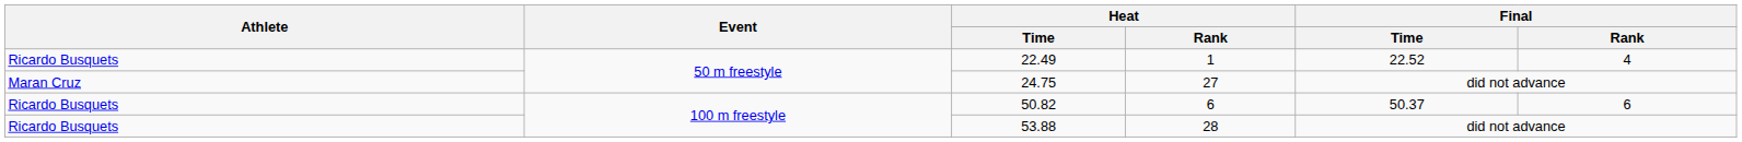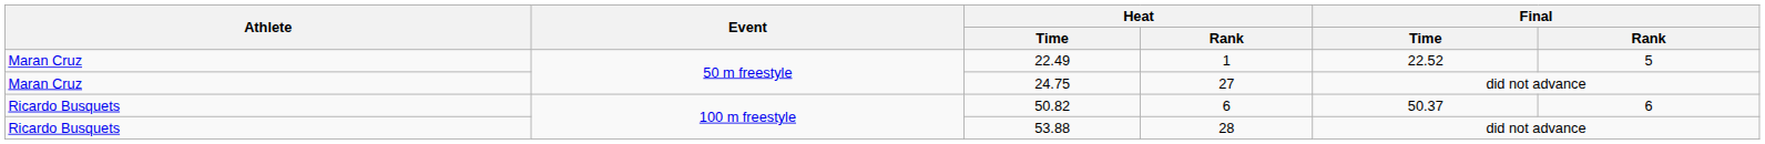 <table class=wikitable style="font-size:95%" width="95%">
 <tr>
 <th rowspan="2">Athlete</th>
 <th rowspan="2">Event</th>
 <th colspan="2">Heat</th>
 <th colspan="2">Final</th>
 </tr>
 <tr>
 <th>Time</th>
 <th>Rank</th>
 <th>Time</th>
 <th>Rank</th>
 </tr>
 <tr>
-<td width=30%><a href='#'>Ricardo Busquets</a></td>
+<td width=30%><a href='#'>Maran Cruz</a></td>
 <td rowspan=2 align=center><a href='#'>50 m freestyle</a></td>
 <td align=center>22.49</td>
 <td align=center>1</td>
 <td align=center>22.52</td>
-<td align=center>4</td>
+<td align=center>5</td>
 </tr>
 <tr>
 <td width=30%><a href='#'>Maran Cruz</a></td>
 <td align=center>24.75</td>
 <td align=center>27</td>
 <td colspan=2 align=center>did not advance</td>
 </tr>
 <tr>
 <td width=30%><a href='#'>Ricardo Busquets</a></td>
 <td rowspan=2 align=center><a href='#'>100 m freestyle</a></td>
 <td align=center>50.82</td>
 <td align=center>6</td>
 <td align=center>50.37</td>
 <td align=center>6</td>
 </tr>
 <tr>
 <td width=30%><a href='#'>Ricardo Busquets</a></td>
 <td align=center>53.88</td>
 <td align=center>28</td>
 <td colspan=2 align=center>did not advance</td>
 </tr>
 </table>
